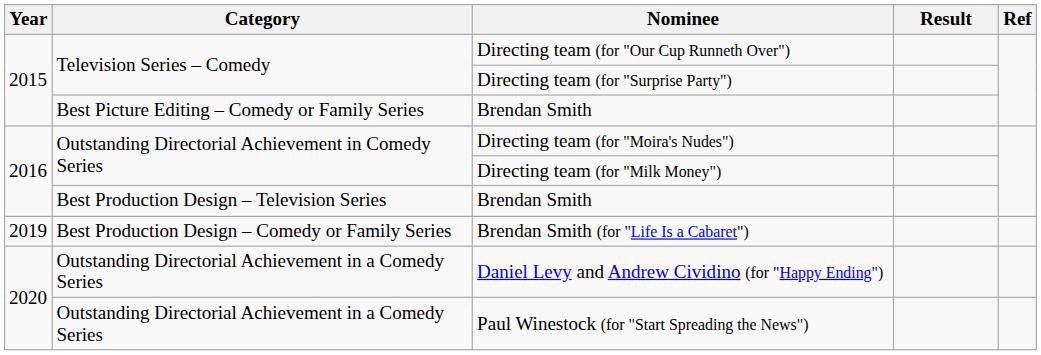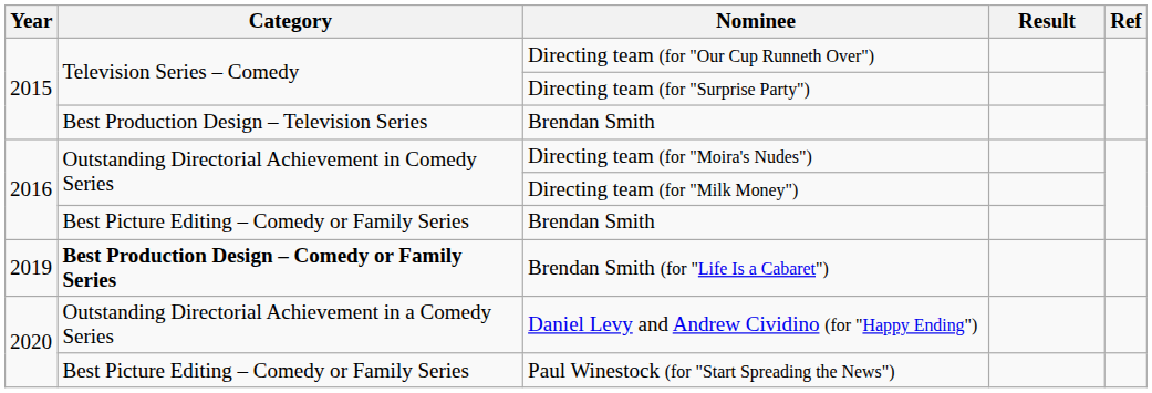 <table class="wikitable">
 <tr>
 <th width=3%>Year</th>
 <th width=40%>Category</th>
 <th width=40%>Nominee</th>
 <th width=10%>Result</th>
 <th width=2%>Ref</th>
 </tr>
 <tr>
 <td rowspan="3">2015</td>
 <td rowspan="2">Television Series – Comedy</td>
 <td>Directing team <small>(for "Our Cup Runneth Over")</small></td>
 <td></td>
 <td rowspan="3"></td>
 </tr>
 <tr>
 <td>Directing team <small>(for "Surprise Party")</small></td>
 <td></td>
 </tr>
 <tr>
-<td>Best Picture Editing – Comedy or Family Series</td>
+<td>Best Production Design – Television Series</td>
 <td>Brendan Smith</td>
 <td></td>
 </tr>
 <tr>
 <td rowspan="3">2016</td>
 <td rowspan="2">Outstanding Directorial Achievement in Comedy Series</td>
 <td>Directing team <small>(for "Moira's Nudes")</small></td>
 <td></td>
 <td rowspan="3"></td>
 </tr>
 <tr>
 <td>Directing team <small>(for "Milk Money")</small></td>
 <td></td>
 </tr>
 <tr>
-<td>Best Production Design – Television Series</td>
+<td>Best Picture Editing – Comedy or Family Series</td>
 <td>Brendan Smith</td>
 <td></td>
 </tr>
 <tr>
 <td>2019</td>
-<td>Best Production Design – Comedy or Family Series</td>
+<td><strong>Best Production Design – Comedy or Family Series</strong></td>
 <td>Brendan Smith <small>(for "<a href='#'>Life Is a Cabaret</a>")</small></td>
 <td></td>
 <td></td>
 </tr>
 <tr>
 <td rowspan="2">2020</td>
 <td>Outstanding Directorial Achievement in a Comedy Series</td>
 <td><a href='#'>Daniel Levy</a> and <a href='#'>Andrew Cividino</a> <small>(for "<a href='#'>Happy Ending</a>")</small></td>
 <td></td>
 <td></td>
 </tr>
 <tr>
-<td>Outstanding Directorial Achievement in a Comedy Series</td>
+<td>Best Picture Editing – Comedy or Family Series</td>
 <td>Paul Winestock <small>(for "Start Spreading the News")</small></td>
 <td></td>
 <td></td>
 </tr>
 </table>
